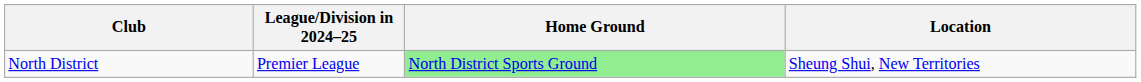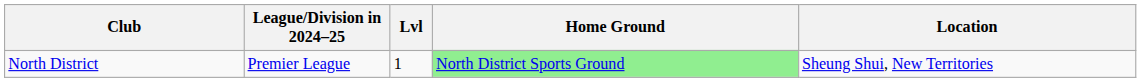 <table class="wikitable sortable" width=80% style="font-size:90%">
 <tr>
 <th width=17%><strong>Club</strong></th>
 <th width=10%><strong>League/Division in 2024–25</strong></th>
+<th width=3%><strong>Lvl</strong></th>
 <th width=26%><strong>Home Ground</strong></th>
 <th width=24%><strong>Location</strong></th>
 </tr>
 <tr>
 <td><a href='#'>North District</a></td>
 <td><a href='#'>Premier League</a></td>
+<td>1</td>
 <td style="background: lightgreen;"><a href='#'>North District Sports Ground</a></td>
 <td><a href='#'>Sheung Shui</a>, <a href='#'>New Territories</a></td>
 </tr>
 </table>
